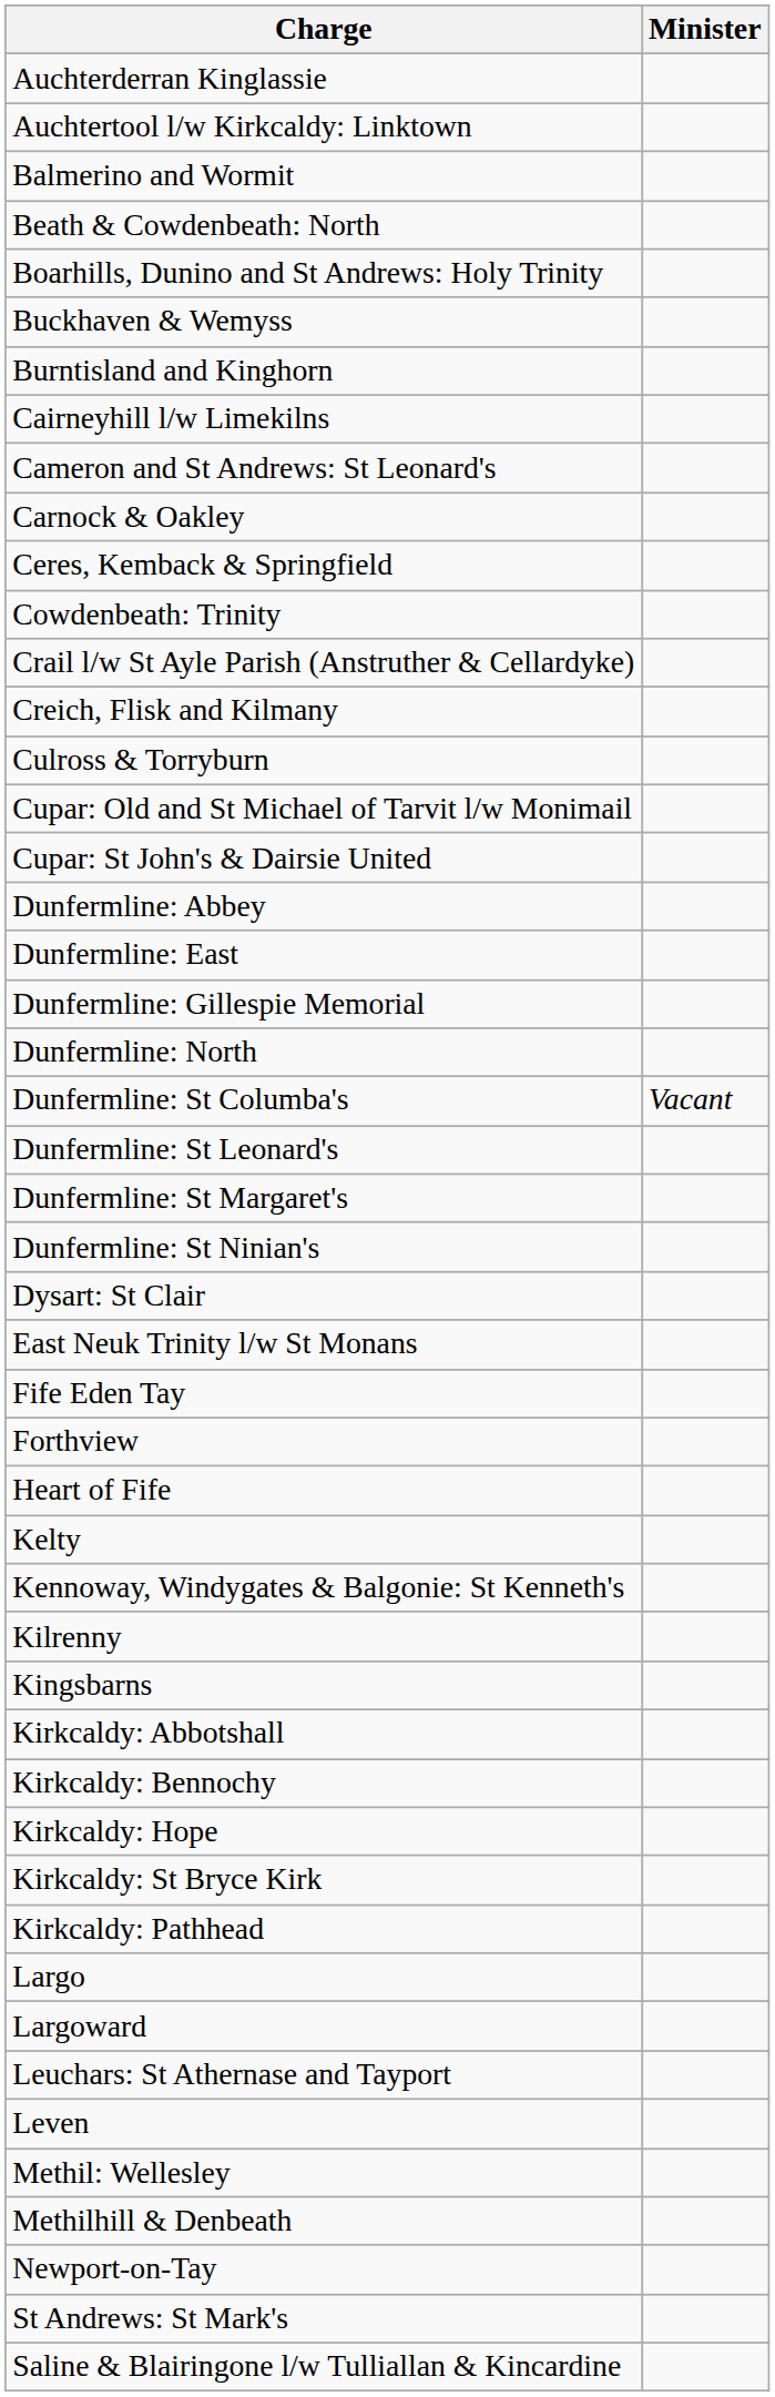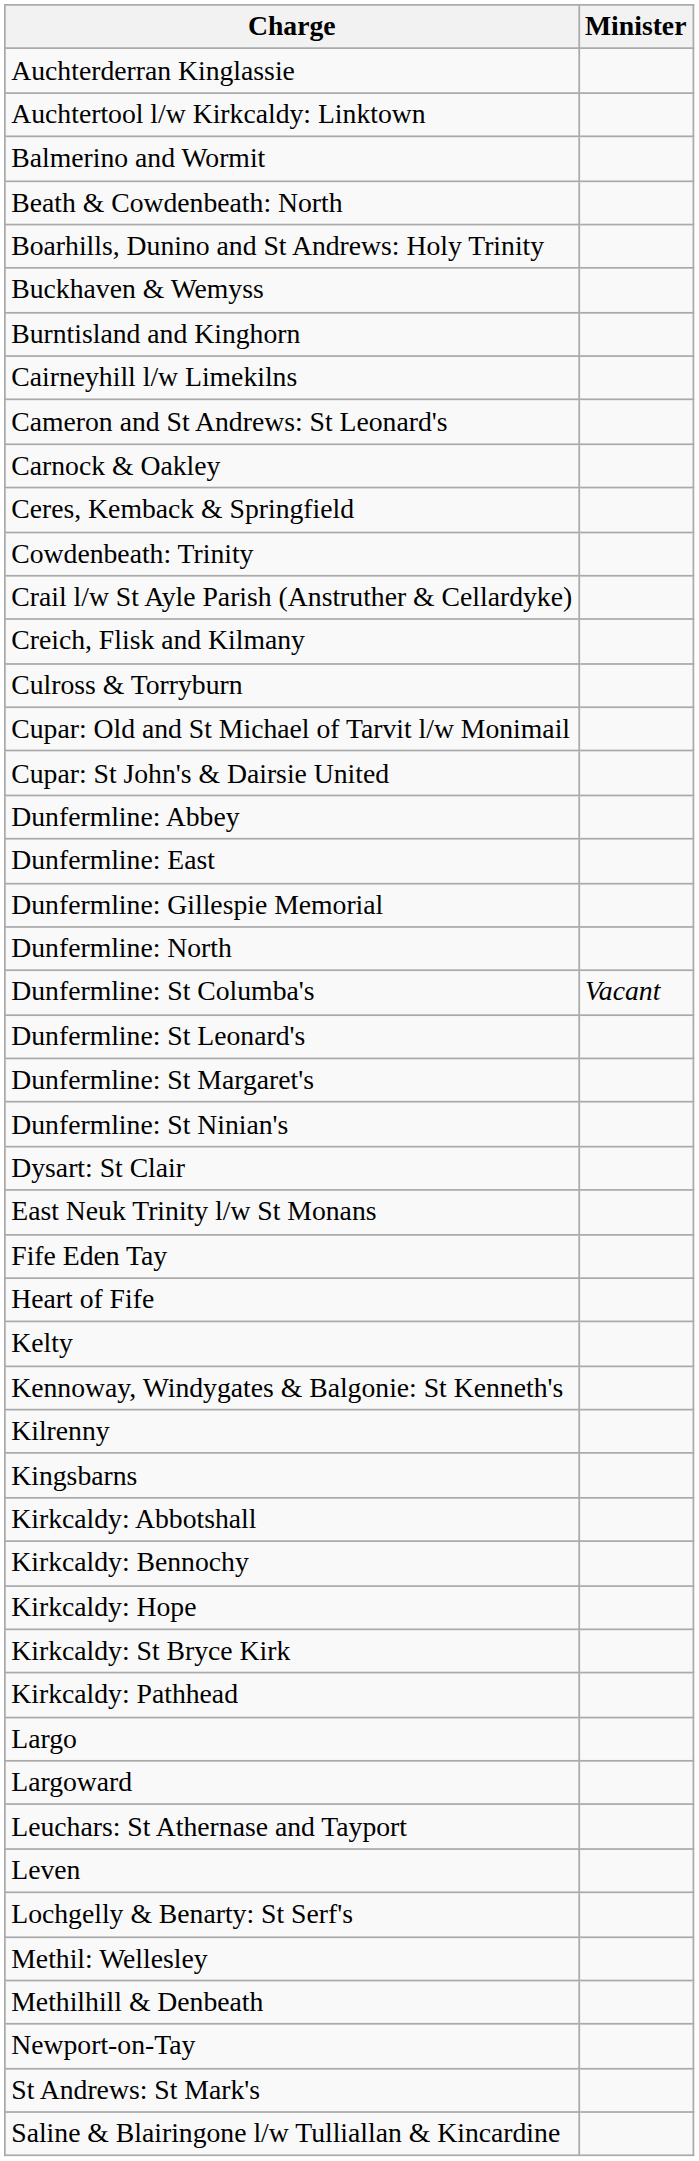 <table class="wikitable">
 <tr>
 <th>Charge</th>
 <th>Minister</th>
 </tr>
 <tr>
 <td>Auchterderran Kinglassie</td>
 <td></td>
 </tr>
 <tr>
 <td>Auchtertool l/w Kirkcaldy: Linktown</td>
 <td></td>
 </tr>
 <tr>
 <td>Balmerino and Wormit</td>
 <td></td>
 </tr>
 <tr>
 <td>Beath & Cowdenbeath: North</td>
 <td></td>
 </tr>
 <tr>
 <td>Boarhills, Dunino and St Andrews: Holy Trinity</td>
 <td></td>
 </tr>
 <tr>
 <td>Buckhaven & Wemyss</td>
 <td></td>
 </tr>
 <tr>
 <td>Burntisland and Kinghorn</td>
 <td></td>
 </tr>
 <tr>
 <td>Cairneyhill l/w Limekilns</td>
 <td></td>
 </tr>
 <tr>
 <td>Cameron and St Andrews: St Leonard's</td>
 <td></td>
 </tr>
 <tr>
 <td>Carnock & Oakley</td>
 <td></td>
 </tr>
 <tr>
 <td>Ceres, Kemback & Springfield</td>
 <td></td>
 </tr>
 <tr>
 <td>Cowdenbeath: Trinity</td>
 <td></td>
 </tr>
 <tr>
 <td>Crail l/w St Ayle Parish (Anstruther & Cellardyke)</td>
 <td></td>
 </tr>
 <tr>
 <td>Creich, Flisk and Kilmany</td>
 <td></td>
 </tr>
 <tr>
 <td>Culross & Torryburn</td>
 <td></td>
 </tr>
 <tr>
 <td>Cupar: Old and St Michael of Tarvit l/w Monimail</td>
 <td></td>
 </tr>
 <tr>
 <td>Cupar: St John's & Dairsie United</td>
 <td></td>
 </tr>
 <tr>
 <td>Dunfermline: Abbey</td>
 <td></td>
 </tr>
 <tr>
 <td>Dunfermline: East</td>
 <td></td>
 </tr>
 <tr>
 <td>Dunfermline: Gillespie Memorial</td>
 <td></td>
 </tr>
 <tr>
 <td>Dunfermline: North</td>
 <td></td>
 </tr>
 <tr>
 <td>Dunfermline: St Columba's</td>
 <td><em>Vacant</em></td>
 </tr>
 <tr>
 <td>Dunfermline: St Leonard's</td>
 <td></td>
 </tr>
 <tr>
 <td>Dunfermline: St Margaret's</td>
 <td></td>
 </tr>
 <tr>
 <td>Dunfermline: St Ninian's</td>
 <td></td>
 </tr>
 <tr>
 <td>Dysart: St Clair</td>
 <td></td>
 </tr>
 <tr>
 <td>East Neuk Trinity l/w St Monans</td>
 <td></td>
 </tr>
 <tr>
 <td>Fife Eden Tay</td>
 <td></td>
 </tr>
 <tr>
-<td>Forthview</td>
-<td></td>
-</tr>
-<tr>
 <td>Heart of Fife</td>
 <td></td>
 </tr>
 <tr>
 <td>Kelty</td>
 <td></td>
 </tr>
 <tr>
 <td>Kennoway, Windygates & Balgonie: St Kenneth's</td>
 <td></td>
 </tr>
 <tr>
 <td>Kilrenny</td>
 <td></td>
 </tr>
 <tr>
 <td>Kingsbarns</td>
 <td></td>
 </tr>
 <tr>
 <td>Kirkcaldy: Abbotshall</td>
 <td></td>
 </tr>
 <tr>
 <td>Kirkcaldy: Bennochy</td>
 <td></td>
 </tr>
 <tr>
 <td>Kirkcaldy: Hope</td>
 <td></td>
 </tr>
 <tr>
 <td>Kirkcaldy: St Bryce Kirk</td>
 <td></td>
 </tr>
 <tr>
 <td>Kirkcaldy: Pathhead</td>
 <td></td>
 </tr>
 <tr>
 <td>Largo</td>
 <td></td>
 </tr>
 <tr>
 <td>Largoward</td>
 <td></td>
 </tr>
 <tr>
 <td>Leuchars: St Athernase and Tayport</td>
 <td></td>
 </tr>
 <tr>
 <td>Leven</td>
 <td></td>
 </tr>
 <tr>
+<td>Lochgelly & Benarty: St Serf's</td>
+<td></td>
+</tr>
+<tr>
 <td>Methil: Wellesley</td>
 <td></td>
 </tr>
 <tr>
 <td>Methilhill & Denbeath</td>
 <td></td>
 </tr>
 <tr>
 <td>Newport-on-Tay</td>
 <td></td>
 </tr>
 <tr>
 <td>St Andrews: St Mark's</td>
 <td></td>
 </tr>
 <tr>
 <td>Saline & Blairingone l/w Tulliallan & Kincardine</td>
 <td></td>
 </tr>
 </table>
